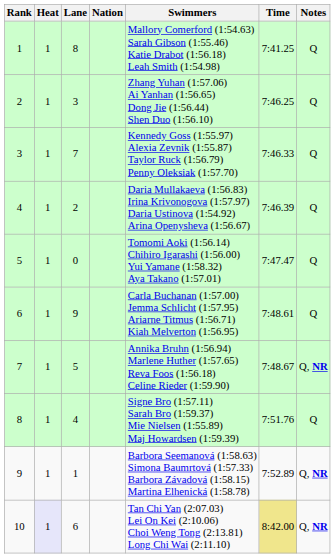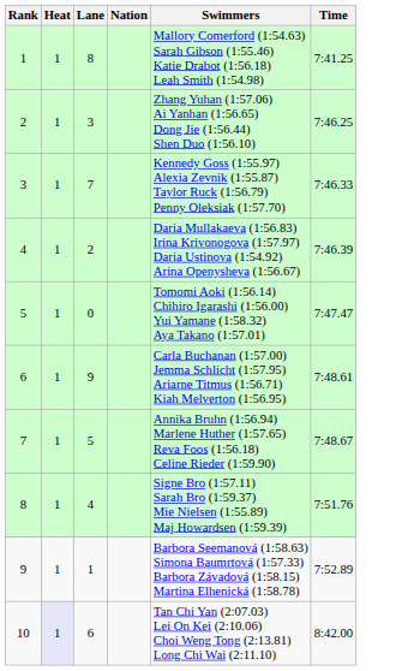 <table class="wikitable sortable" style="text-align:center">
 <tr>
 <th>Rank</th>
 <th>Heat</th>
 <th>Lane</th>
 <th>Nation</th>
 <th>Swimmers</th>
 <th>Time</th>
-<th>Notes</th>
 </tr>
 <tr bgcolor=ccffcc>
 <td>1</td>
 <td>1</td>
 <td>8</td>
 <td align=left></td>
 <td align=left><a href='#'>Mallory Comerford</a> (1:54.63)<br><a href='#'>Sarah Gibson</a> (1:55.46)<br><a href='#'>Katie Drabot</a> (1:56.18)<br><a href='#'>Leah Smith</a> (1:54.98)</td>
 <td>7:41.25</td>
-<td>Q</td>
 </tr>
 <tr bgcolor=ccffcc>
 <td>2</td>
 <td>1</td>
 <td>3</td>
 <td align=left></td>
 <td align=left><a href='#'>Zhang Yuhan</a> (1:57.06)<br><a href='#'>Ai Yanhan</a> (1:56.65)<br><a href='#'>Dong Jie</a> (1:56.44)<br><a href='#'>Shen Duo</a> (1:56.10)</td>
 <td>7:46.25</td>
-<td>Q</td>
 </tr>
 <tr bgcolor=ccffcc>
 <td>3</td>
 <td>1</td>
 <td>7</td>
 <td align=left></td>
 <td align=left><a href='#'>Kennedy Goss</a> (1:55.97)<br><a href='#'>Alexia Zevnik</a> (1:55.87)<br><a href='#'>Taylor Ruck</a> (1:56.79)<br><a href='#'>Penny Oleksiak</a> (1:57.70)</td>
 <td>7:46.33</td>
-<td>Q</td>
 </tr>
 <tr bgcolor=ccffcc>
 <td>4</td>
 <td>1</td>
 <td>2</td>
 <td align=left></td>
 <td align=left><a href='#'>Daria Mullakaeva</a> (1:56.83)<br><a href='#'>Irina Krivonogova</a> (1:57.97)<br><a href='#'>Daria Ustinova</a> (1:54.92)<br><a href='#'>Arina Openysheva</a> (1:56.67)</td>
 <td>7:46.39</td>
-<td>Q</td>
 </tr>
 <tr bgcolor=ccffcc>
 <td>5</td>
 <td>1</td>
 <td>0</td>
 <td align=left></td>
 <td align=left><a href='#'>Tomomi Aoki</a> (1:56.14)<br><a href='#'>Chihiro Igarashi</a> (1:56.00)<br><a href='#'>Yui Yamane</a> (1:58.32)<br><a href='#'>Aya Takano</a> (1:57.01)</td>
 <td>7:47.47</td>
-<td>Q</td>
 </tr>
 <tr bgcolor=ccffcc>
 <td>6</td>
 <td>1</td>
 <td>9</td>
 <td align=left></td>
 <td align=left><a href='#'>Carla Buchanan</a> (1:57.00)<br><a href='#'>Jemma Schlicht</a> (1:57.95)<br><a href='#'>Ariarne Titmus</a> (1:56.71)<br><a href='#'>Kiah Melverton</a> (1:56.95)</td>
 <td>7:48.61</td>
-<td>Q</td>
 </tr>
 <tr bgcolor=ccffcc>
 <td>7</td>
 <td>1</td>
 <td>5</td>
 <td align=left></td>
 <td align=left><a href='#'>Annika Bruhn</a> (1:56.94)<br><a href='#'>Marlene Huther</a> (1:57.65)<br><a href='#'>Reva Foos</a> (1:56.18)<br><a href='#'>Celine Rieder</a> (1:59.90)</td>
 <td>7:48.67</td>
-<td>Q, <strong><a href='#'>NR</a></strong></td>
 </tr>
 <tr bgcolor=ccffcc>
 <td>8</td>
 <td>1</td>
 <td>4</td>
 <td align=left></td>
 <td align=left><a href='#'>Signe Bro</a> (1:57.11)<br><a href='#'>Sarah Bro</a> (1:59.37)<br><a href='#'>Mie Nielsen</a> (1:55.89)<br><a href='#'>Maj Howardsen</a> (1:59.39)</td>
 <td>7:51.76</td>
-<td>Q</td>
 </tr>
 <tr>
 <td>9</td>
 <td>1</td>
 <td>1</td>
 <td align=left></td>
 <td align=left><a href='#'>Barbora Seemanová</a> (1:58.63)<br><a href='#'>Simona Baumrtová</a> (1:57.33)<br><a href='#'>Barbora Závadová</a> (1:58.15)<br><a href='#'>Martina Elhenická</a> (1:58.78)</td>
 <td>7:52.89</td>
-<td>Q, <strong><a href='#'>NR</a></strong></td>
 </tr>
 <tr>
 <td>10</td>
 <td style="background: lavender;">1</td>
 <td>6</td>
 <td align=left></td>
 <td align=left><a href='#'>Tan Chi Yan</a> (2:07.03)<br><a href='#'>Lei On Kei</a> (2:10.06)<br><a href='#'>Choi Weng Tong</a> (2:13.81)<br><a href='#'>Long Chi Wai</a> (2:11.10)</td>
-<td style="background: khaki;">8:42.00</td>
-<td>Q, <strong><a href='#'>NR</a></strong></td>
+<td>8:42.00</td>
 </tr>
 </table>
